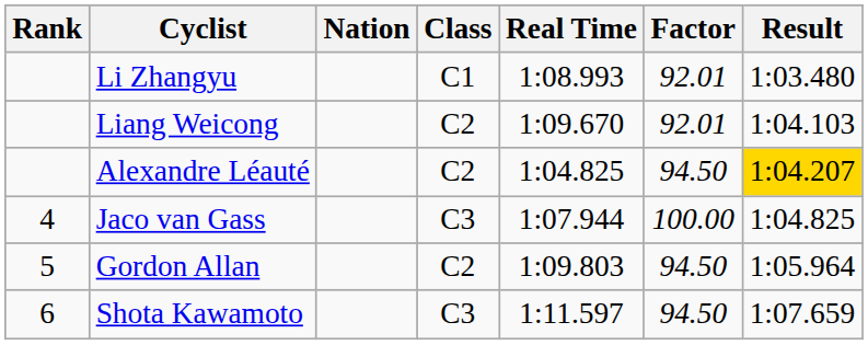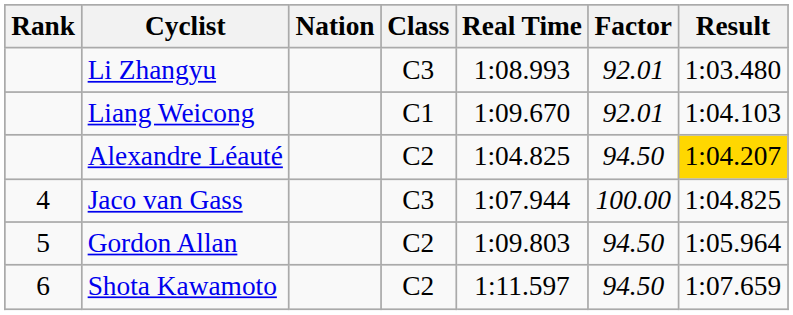 <table class="wikitable sortable" style="text-align:center;">
 <tr>
 <th>Rank</th>
 <th>Cyclist</th>
 <th>Nation</th>
 <th>Class</th>
 <th>Real Time</th>
 <th>Factor</th>
 <th>Result</th>
 </tr>
 <tr>
 <td></td>
 <td align=left><a href='#'>Li Zhangyu</a></td>
 <td align=left></td>
-<td>C1</td>
+<td>C3</td>
 <td>1:08.993</td>
 <td><em>92.01</em></td>
 <td>1:03.480</td>
 </tr>
 <tr>
 <td></td>
 <td align=left><a href='#'>Liang Weicong</a></td>
 <td align=left></td>
-<td>C2</td>
+<td>C1</td>
 <td>1:09.670</td>
 <td><em>92.01</em></td>
 <td>1:04.103</td>
 </tr>
 <tr>
 <td></td>
 <td align=left><a href='#'>Alexandre Léauté</a></td>
 <td align=left></td>
 <td>C2</td>
 <td>1:04.825 </td>
 <td><em>94.50</em></td>
 <td style="background: gold;">1:04.207</td>
 </tr>
 <tr>
 <td>4</td>
 <td align=left><a href='#'>Jaco van Gass</a></td>
 <td align=left></td>
 <td>C3</td>
 <td>1:07.944 </td>
 <td><em>100.00</em></td>
 <td>1:04.825</td>
 </tr>
 <tr>
 <td>5</td>
 <td align=left><a href='#'>Gordon Allan</a></td>
 <td align=left></td>
 <td>C2</td>
 <td>1:09.803</td>
 <td><em>94.50</em></td>
 <td>1:05.964</td>
 </tr>
 <tr>
 <td>6</td>
 <td align=left><a href='#'>Shota Kawamoto</a></td>
 <td align=left></td>
-<td>C3</td>
+<td>C2</td>
 <td>1:11.597</td>
 <td><em>94.50</em></td>
 <td>1:07.659</td>
 </tr>
 </table>
